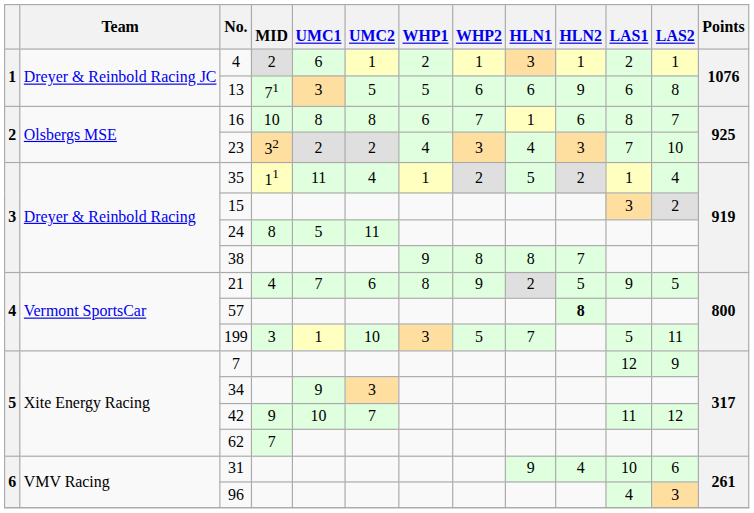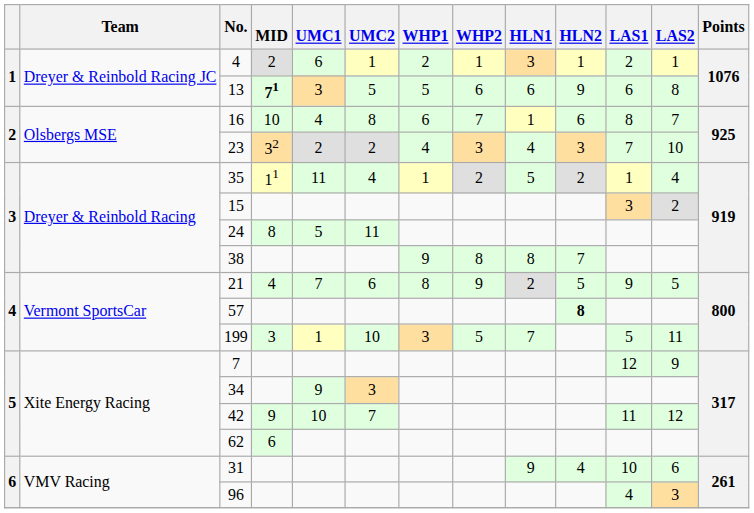 <table class="wikitable" style="font-size:85%; text-align:center;">
 <tr>
 <th></th>
 <th>Team</th>
 <th>No.</th>
 <th><br>MID</th>
 <th><br><a href='#'>UMC1</a></th>
 <th><br><a href='#'>UMC2</a></th>
 <th><br><a href='#'>WHP1</a></th>
 <th><br><a href='#'>WHP2</a></th>
 <th><br><a href='#'>HLN1</a></th>
 <th><br><a href='#'>HLN2</a></th>
 <th><br><a href='#'>LAS1</a></th>
 <th><br><a href='#'>LAS2</a></th>
 <th>Points</th>
 </tr>
 <tr>
 <th rowspan="2">1</th>
 <td rowspan="2" align="left"> <a href='#'>Dreyer & Reinbold Racing JC</a></td>
 <td>4</td>
 <td style="background:#DFDFDF;">2</td>
 <td style="background:#DFFFDF;">6</td>
 <td style="background:#FFFFBF;">1</td>
 <td style="background:#dfffdf;">2</td>
 <td style="background:#ffffbf;">1</td>
 <td style="background:#FFDF9F;">3</td>
 <td style="background:#ffffbf;">1</td>
 <td style="background:#dfffdf;">2</td>
 <td style="background:#ffffbf;">1</td>
 <th rowspan="2">1076</th>
 </tr>
 <tr>
 <td>13</td>
-<td style="background:#DFFFDF;">7<sup>1</sup></td>
+<td style="background:#DFFFDF;"><strong>7<sup>1</sup></strong></td>
 <td style="background:#FFDF9F;">3</td>
 <td style="background:#DFFFDF;">5</td>
 <td style="background:#dfffdf;">5</td>
 <td style="background:#dfffdf;">6</td>
 <td style="background:#dfffdf;">6</td>
 <td style="background:#DFFFDF;">9</td>
 <td style="background:#dfffdf;">6</td>
 <td style="background:#DFFFDF;">8</td>
 </tr>
 <tr>
 <th rowspan="2">2</th>
 <td rowspan="2" align="left"> <a href='#'>Olsbergs MSE</a></td>
 <td>16</td>
 <td style="background:#DFFFDF;">10</td>
-<td style="background:#DFFFDF;">8</td>
+<td style="background:#DFFFDF;">4</td>
 <td style="background:#DFFFDF;">8</td>
 <td style="background:#dfffdf;">6</td>
 <td style="background:#dfffdf;">7</td>
 <td style="background:#ffffbf;">1</td>
 <td style="background:#dfffdf;">6</td>
 <td style="background:#DFFFDF;">8</td>
 <td style="background:#dfffdf;">7</td>
 <th rowspan="2">925</th>
 </tr>
 <tr>
 <td>23</td>
 <td style="background:#FFDF9F;">3<sup>2</sup></td>
 <td style="background:#DFDFDF;">2</td>
 <td style="background:#DFDFDF;">2</td>
 <td style="background:#dfffdf;">4</td>
 <td style="background:#ffdf9f;">3</td>
 <td style="background:#dfffdf;">4</td>
 <td style="background:#ffdf9f;">3</td>
 <td style="background:#dfffdf;">7</td>
 <td style="background:#DFFFDF;">10</td>
 </tr>
 <tr>
 <th rowspan="4">3</th>
 <td rowspan="4" align="left"> <a href='#'>Dreyer & Reinbold Racing</a></td>
 <td>35</td>
 <td style="background:#FFFFBF;">1<sup>1</sup></td>
 <td style="background:#DFFFDF;">11</td>
 <td style="background:#DFFFDF;">4</td>
 <td style="background:#ffffbf;">1</td>
 <td style="background:#dfdfdf;">2</td>
 <td style="background:#dfffdf;">5</td>
 <td style="background:#dfdfdf;">2</td>
 <td style="background:#ffffbf;">1</td>
 <td style="background:#DFFFDF;">4</td>
 <th rowspan="4">919</th>
 </tr>
 <tr>
 <td>15</td>
 <td></td>
 <td></td>
 <td></td>
 <td></td>
 <td></td>
 <td></td>
 <td></td>
 <td style="background:#ffdf9f;">3</td>
 <td style="background:#dfdfdf;">2</td>
 </tr>
 <tr>
 <td>24</td>
 <td style="background:#DFFFDF;">8</td>
 <td style="background:#DFFFDF;">5</td>
 <td style="background:#DFFFDF;">11</td>
 <td></td>
 <td></td>
 <td></td>
 <td></td>
 <td></td>
 <td></td>
 </tr>
 <tr>
 <td>38</td>
 <td></td>
 <td></td>
 <td></td>
 <td style="background:#dfffdf;">9</td>
 <td style="background:#dfffdf;">8</td>
 <td style="background:#dfffdf;">8</td>
 <td style="background:#dfffdf;">7</td>
 <td></td>
 <td></td>
 </tr>
 <tr>
 <th rowspan="3">4</th>
 <td rowspan="3" align="left"> <a href='#'>Vermont SportsCar</a></td>
 <td>21</td>
 <td style="background:#DFFFDF;">4</td>
 <td style="background:#DFFFDF;">7</td>
 <td style="background:#DFFFDF;">6</td>
 <td style="background:#dfffdf;">8</td>
 <td style="background:#dfffdf;">9</td>
 <td style="background:#dfdfdf;">2</td>
 <td style="background:#DFFFDF;">5</td>
 <td style="background:#dfffdf;">9</td>
 <td style="background:#DFFFDF;">5</td>
 <th rowspan="3">800</th>
 </tr>
 <tr>
 <td>57</td>
 <td></td>
 <td></td>
 <td></td>
 <td></td>
 <td></td>
 <td></td>
 <td style="background:#DFFFDF;"><strong>8</strong></td>
 <td></td>
 <td></td>
 </tr>
 <tr>
 <td>199</td>
 <td style="background:#DFFFDF;">3</td>
 <td style="background:#FFFFBF;">1</td>
 <td style="background:#DFFFDF;">10</td>
 <td style="background:#ffdf9f;">3</td>
 <td style="background:#dfffdf;">5</td>
 <td style="background:#DFFFDF;">7</td>
 <td style="background:#;"></td>
 <td style="background:#DFFFDF;">5</td>
 <td style="background:#DFFFDF;">11</td>
 </tr>
 <tr>
 <th rowspan="4">5</th>
 <td rowspan="4" align="left"> Xite Energy Racing</td>
 <td>7</td>
 <td></td>
 <td></td>
 <td></td>
 <td></td>
 <td></td>
 <td></td>
 <td></td>
 <td style="background:#DFFFDF;">12</td>
 <td style="background:#DFFFDF;">9</td>
 <th rowspan="4">317</th>
 </tr>
 <tr>
 <td>34</td>
 <td></td>
 <td style="background:#DFFFDF;">9</td>
 <td style="background:#FFDF9F;">3</td>
 <td></td>
 <td></td>
 <td></td>
 <td></td>
 <td></td>
 <td></td>
 </tr>
 <tr>
 <td>42</td>
 <td style="background:#DFFFDF;">9</td>
 <td style="background:#DFFFDF;">10</td>
 <td style="background:#DFFFDF;">7</td>
 <td></td>
 <td></td>
 <td></td>
 <td></td>
 <td style="background:#DFFFDF;">11</td>
 <td style="background:#DFFFDF;">12</td>
 </tr>
 <tr>
 <td>62</td>
-<td style="background:#DFFFDF;">7</td>
+<td style="background:#DFFFDF;">6</td>
 <td></td>
 <td></td>
 <td></td>
 <td></td>
 <td></td>
 <td></td>
 <td></td>
 <td></td>
 </tr>
 <tr>
 <th rowspan="2">6</th>
 <td rowspan="2" align="left"> VMV Racing</td>
 <td>31</td>
 <td></td>
 <td></td>
 <td></td>
 <td></td>
 <td></td>
 <td style="background:#dfffdf;">9</td>
 <td style="background:#DFFFDF;">4</td>
 <td style="background:#dfffdf;">10</td>
 <td style="background:#DFFFDF;">6</td>
 <th rowspan="2">261</th>
 </tr>
 <tr>
 <td>96</td>
 <td></td>
 <td></td>
 <td></td>
 <td></td>
 <td></td>
 <td></td>
 <td></td>
 <td style="background:#DFFFDF;">4</td>
 <td style="background:#ffdf9f;">3</td>
 </tr>
 <tr>
 </tr>
 </table>
